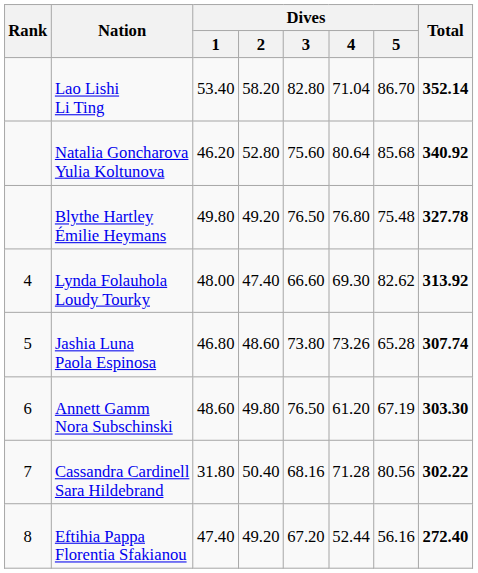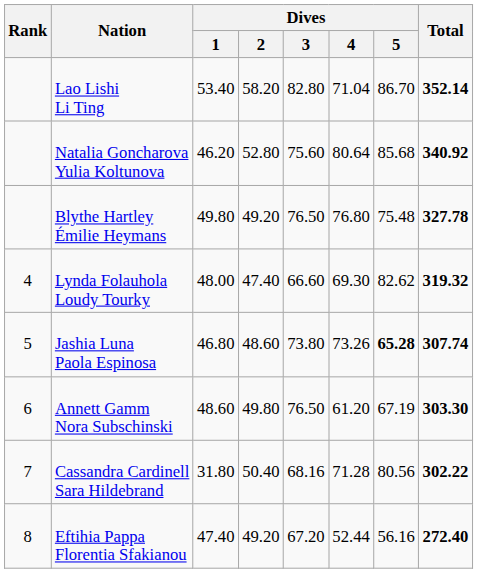 <table class="wikitable sortable" style="text-align:center">
 <tr>
 <th rowspan=2>Rank</th>
 <th rowspan=2>Nation</th>
 <th colspan="5">Dives</th>
 <th rowspan=2>Total</th>
 </tr>
 <tr>
 <th>1</th>
 <th>2</th>
 <th>3</th>
 <th>4</th>
 <th>5</th>
 </tr>
 <tr>
 <td></td>
 <td align=left> <br> <a href='#'>Lao Lishi</a><br> <a href='#'>Li Ting</a></td>
 <td>53.40</td>
 <td>58.20</td>
 <td>82.80</td>
 <td>71.04</td>
 <td>86.70</td>
 <td><strong>352.14</strong></td>
 </tr>
 <tr>
 <td></td>
 <td align=left> <br> <a href='#'>Natalia Goncharova</a><br> <a href='#'>Yulia Koltunova</a></td>
 <td>46.20</td>
 <td>52.80</td>
 <td>75.60</td>
 <td>80.64</td>
 <td>85.68</td>
 <td><strong>340.92</strong></td>
 </tr>
 <tr>
 <td></td>
 <td align=left> <br> <a href='#'>Blythe Hartley</a><br> <a href='#'>Émilie Heymans</a></td>
 <td>49.80</td>
 <td>49.20</td>
 <td>76.50</td>
 <td>76.80</td>
 <td>75.48</td>
 <td><strong>327.78</strong></td>
 </tr>
 <tr>
 <td>4</td>
 <td align=left> <br> <a href='#'>Lynda Folauhola</a><br> <a href='#'>Loudy Tourky</a></td>
 <td>48.00</td>
 <td>47.40</td>
 <td>66.60</td>
 <td>69.30</td>
 <td>82.62</td>
-<td><strong>313.92</strong></td>
+<td><strong>319.32</strong></td>
 </tr>
 <tr>
 <td>5</td>
 <td align=left> <br> <a href='#'>Jashia Luna</a><br> <a href='#'>Paola Espinosa</a></td>
 <td>46.80</td>
 <td>48.60</td>
 <td>73.80</td>
 <td>73.26</td>
-<td>65.28</td>
+<td><strong>65.28</strong></td>
 <td><strong>307.74</strong></td>
 </tr>
 <tr>
 <td>6</td>
 <td align=left> <br> <a href='#'>Annett Gamm</a><br> <a href='#'>Nora Subschinski</a></td>
 <td>48.60</td>
 <td>49.80</td>
 <td>76.50</td>
 <td>61.20</td>
 <td>67.19</td>
 <td><strong>303.30</strong></td>
 </tr>
 <tr>
 <td>7</td>
 <td align=left> <br> <a href='#'>Cassandra Cardinell</a><br> <a href='#'>Sara Hildebrand</a></td>
 <td>31.80</td>
 <td>50.40</td>
 <td>68.16</td>
 <td>71.28</td>
 <td>80.56</td>
 <td><strong>302.22</strong></td>
 </tr>
 <tr>
 <td>8</td>
 <td align=left> <br> <a href='#'>Eftihia Pappa</a><br> <a href='#'>Florentia Sfakianou</a></td>
 <td>47.40</td>
 <td>49.20</td>
 <td>67.20</td>
 <td>52.44</td>
 <td>56.16</td>
 <td><strong>272.40</strong></td>
 </tr>
 </table>
